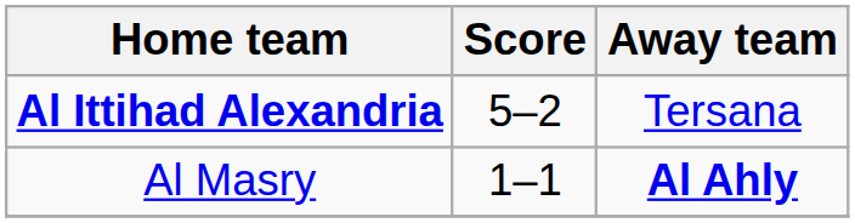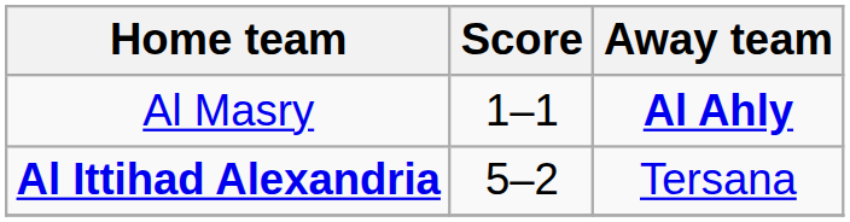 <table class="wikitable" style="text-align: center">
 <tr>
 <th>Home team</th>
 <th>Score</th>
 <th>Away team</th>
 </tr>
 <tr>
+<td><a href='#'>Al Masry</a></td>
+<td>1–1</td>
+<td><strong><a href='#'>Al Ahly</a></strong></td>
+</tr>
+<tr>
 <td><strong><a href='#'>Al Ittihad Alexandria</a></strong></td>
 <td>5–2</td>
 <td><a href='#'>Tersana</a></td>
 </tr>
 <tr>
-<td><a href='#'>Al Masry</a></td>
-<td>1–1</td>
-<td><strong><a href='#'>Al Ahly</a></strong></td>
-</tr>
-<tr>
 </tr>
 </table>
